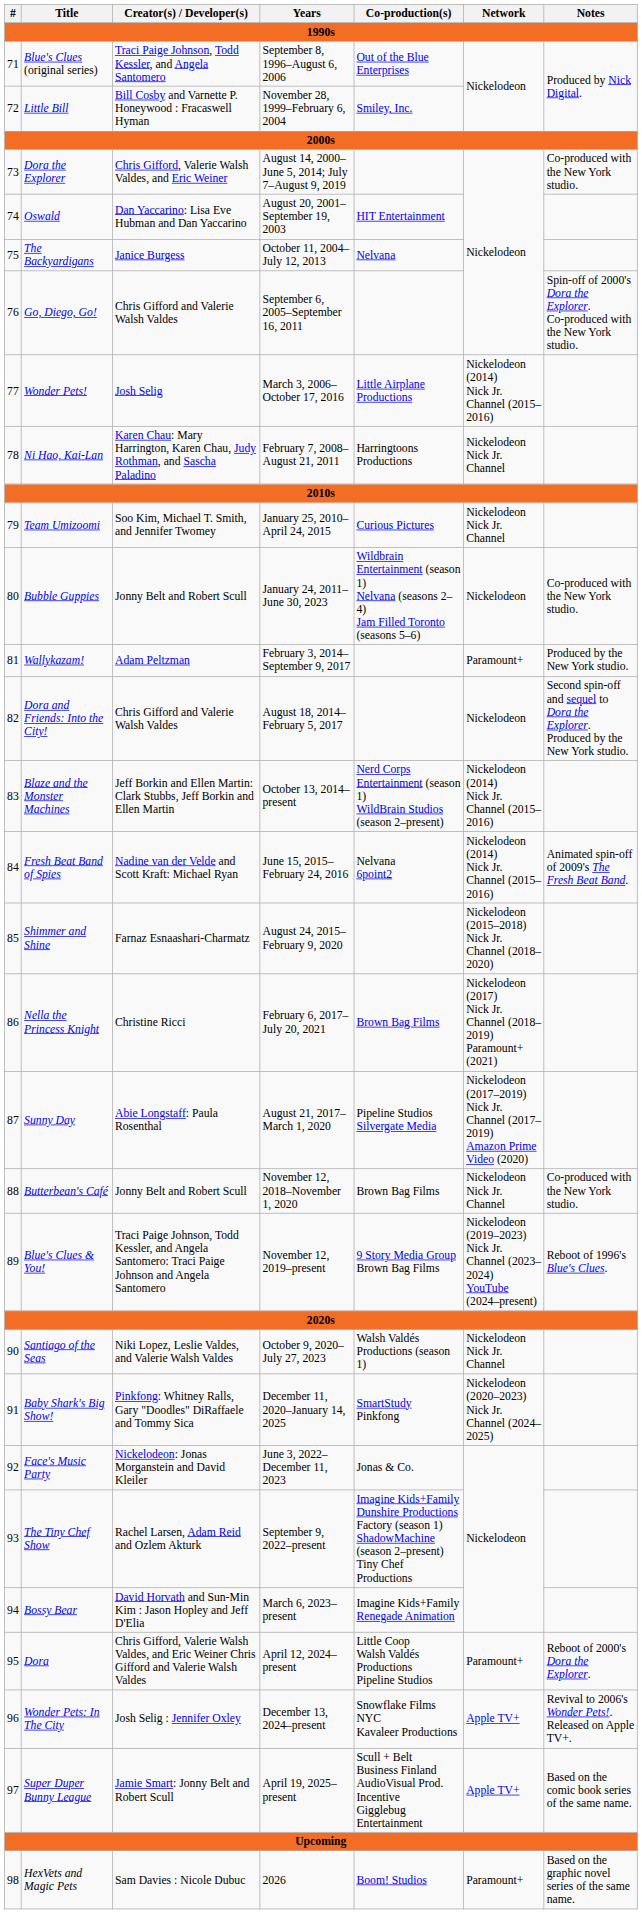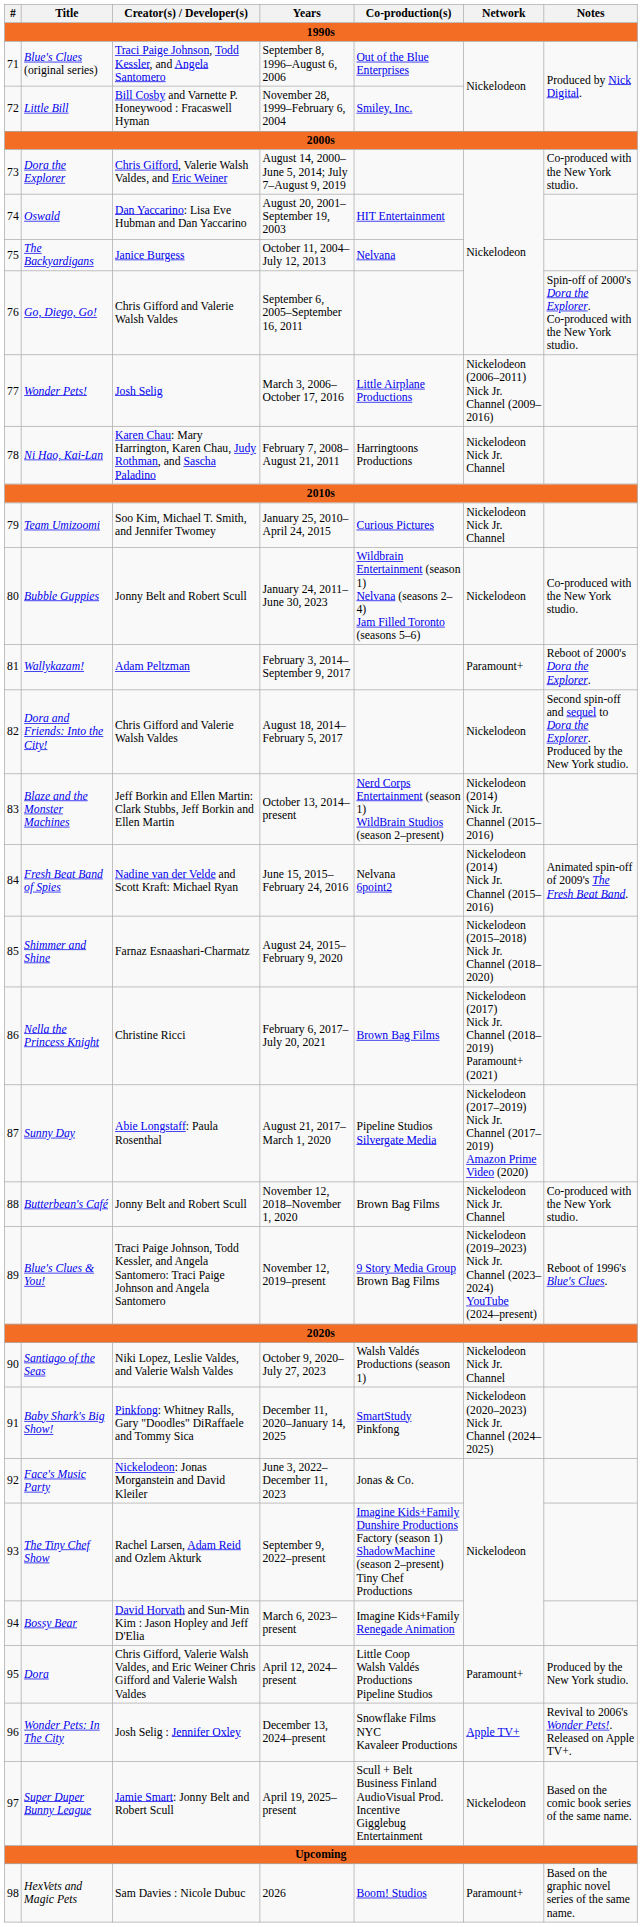 <table class="wikitable sortable">
 <tr>
 <th>#</th>
 <th>Title</th>
 <th>Creator(s) / Developer(s)</th>
 <th>Years</th>
 <th>Co-production(s)</th>
 <th>Network</th>
 <th>Notes</th>
 </tr>
 <tr>
 <th colspan="7" style="background:#f46d25;">1990s</th>
 </tr>
 <tr>
 <td>71</td>
 <td><em><a href='#'>Blue's Clues</a></em> (original series)</td>
 <td><a href='#'>Traci Paige Johnson</a>, <a href='#'>Todd Kessler</a>, and <a href='#'>Angela Santomero</a></td>
 <td>September 8, 1996–August 6, 2006</td>
 <td><a href='#'>Out of the Blue Enterprises</a> </td>
 <td rowspan="2">Nickelodeon</td>
 <td rowspan="2">Produced by <a href='#'>Nick Digital</a>.</td>
 </tr>
 <tr>
 <td>72</td>
 <td><em><a href='#'>Little Bill</a></em></td>
 <td><a href='#'>Bill Cosby</a> and Varnette P. Honeywood : Fracaswell Hyman</td>
 <td>November 28, 1999–February 6, 2004</td>
 <td><a href='#'>Smiley, Inc.</a> </td>
 </tr>
 <tr>
 <th colspan="7" style="background:#f46d25;">2000s</th>
 </tr>
 <tr>
 <td>73</td>
 <td><em><a href='#'>Dora the Explorer</a></em></td>
 <td><a href='#'>Chris Gifford</a>, Valerie Walsh Valdes, and <a href='#'>Eric Weiner</a></td>
 <td>August 14, 2000–June 5, 2014; July 7–August 9, 2019</td>
 <td></td>
 <td rowspan="4">Nickelodeon</td>
 <td>Co-produced with the New York studio.</td>
 </tr>
 <tr>
 <td>74</td>
 <td><em><a href='#'>Oswald</a></em></td>
 <td><a href='#'>Dan Yaccarino</a>: Lisa Eve Hubman and Dan Yaccarino</td>
 <td>August 20, 2001–September 19, 2003</td>
 <td><a href='#'>HIT Entertainment</a></td>
 <td></td>
 </tr>
 <tr>
 <td>75</td>
 <td><em><a href='#'>The Backyardigans</a></em></td>
 <td><a href='#'>Janice Burgess</a></td>
 <td>October 11, 2004–July 12, 2013</td>
 <td><a href='#'>Nelvana</a></td>
 <td></td>
 </tr>
 <tr>
 <td>76</td>
 <td><em><a href='#'>Go, Diego, Go!</a></em></td>
 <td>Chris Gifford and Valerie Walsh Valdes</td>
 <td>September 6, 2005–September 16, 2011</td>
 <td></td>
 <td>Spin-off of 2000's <em><a href='#'>Dora the Explorer</a></em>.<br>Co-produced with the New York studio.</td>
 </tr>
 <tr>
 <td>77</td>
 <td><em><a href='#'>Wonder Pets!</a></em></td>
 <td><a href='#'>Josh Selig</a></td>
 <td>March 3, 2006–October 17, 2016</td>
 <td><a href='#'>Little Airplane Productions</a></td>
-<td>Nickelodeon (2014)<br>Nick Jr. Channel (2015–2016)</td>
+<td>Nickelodeon (2006–2011)<br>Nick Jr. Channel (2009–2016)</td>
 <td></td>
 </tr>
 <tr>
 <td>78</td>
 <td><em><a href='#'>Ni Hao, Kai-Lan</a></em></td>
 <td><a href='#'>Karen Chau</a>: Mary Harrington, Karen Chau, <a href='#'>Judy Rothman</a>, and <a href='#'>Sascha Paladino</a></td>
 <td>February 7, 2008–August 21, 2011</td>
 <td>Harringtoons Productions</td>
 <td>Nickelodeon<br>Nick Jr. Channel</td>
 <td></td>
 </tr>
 <tr>
 <th colspan="7" style="background:#f46d25;">2010s</th>
 </tr>
 <tr>
 <td>79</td>
 <td><em><a href='#'>Team Umizoomi</a></em></td>
 <td>Soo Kim, Michael T. Smith, and Jennifer Twomey</td>
 <td>January 25, 2010–April 24, 2015</td>
 <td><a href='#'>Curious Pictures</a></td>
 <td>Nickelodeon<br>Nick Jr. Channel</td>
 <td></td>
 </tr>
 <tr>
 <td>80</td>
 <td><em><a href='#'>Bubble Guppies</a></em></td>
 <td>Jonny Belt and Robert Scull</td>
 <td>January 24, 2011–June 30, 2023</td>
 <td><a href='#'>Wildbrain Entertainment</a> (season 1)<br><a href='#'>Nelvana</a> (seasons 2–4)<br><a href='#'>Jam Filled Toronto</a> (seasons 5–6)</td>
 <td>Nickelodeon</td>
 <td>Co-produced with the New York studio.</td>
 </tr>
 <tr>
 <td>81</td>
 <td><em><a href='#'>Wallykazam!</a></em></td>
 <td><a href='#'>Adam Peltzman</a></td>
 <td>February 3, 2014–September 9, 2017</td>
 <td></td>
 <td>Paramount+</td>
-<td>Produced by the New York studio.</td>
+<td>Reboot of 2000's <em><a href='#'>Dora the Explorer</a></em>.</td>
 </tr>
 <tr>
 <td>82</td>
 <td><em><a href='#'>Dora and Friends: Into the City!</a></em></td>
 <td>Chris Gifford and Valerie Walsh Valdes</td>
 <td>August 18, 2014–February 5, 2017</td>
 <td></td>
 <td>Nickelodeon</td>
 <td>Second spin-off and <a href='#'>sequel</a> to <em><a href='#'>Dora the Explorer</a></em>.<br>Produced by the New York studio.</td>
 </tr>
 <tr>
 <td>83</td>
 <td><em><a href='#'>Blaze and the Monster Machines</a></em></td>
 <td>Jeff Borkin and Ellen Martin: Clark Stubbs, Jeff Borkin and Ellen Martin</td>
 <td>October 13, 2014–present</td>
 <td><a href='#'>Nerd Corps Entertainment</a> (season 1)<br><a href='#'>WildBrain Studios</a> (season 2–present)</td>
 <td>Nickelodeon (2014)<br>Nick Jr. Channel (2015–2016)</td>
 <td></td>
 </tr>
 <tr>
 <td>84</td>
 <td><em><a href='#'>Fresh Beat Band of Spies</a></em></td>
 <td><a href='#'>Nadine van der Velde</a> and Scott Kraft: Michael Ryan</td>
 <td>June 15, 2015–February 24, 2016</td>
 <td>Nelvana<br><a href='#'>6point2</a></td>
 <td>Nickelodeon (2014)<br>Nick Jr. Channel (2015–2016)</td>
 <td>Animated spin-off of 2009's <em><a href='#'>The Fresh Beat Band</a></em>.</td>
 </tr>
 <tr>
 <td>85</td>
 <td><em><a href='#'>Shimmer and Shine</a></em></td>
 <td>Farnaz Esnaashari-Charmatz</td>
 <td>August 24, 2015–February 9, 2020</td>
 <td></td>
 <td>Nickelodeon (2015–2018)<br>Nick Jr. Channel (2018–2020)</td>
 <td></td>
 </tr>
 <tr>
 <td>86</td>
 <td><em><a href='#'>Nella the Princess Knight</a></em></td>
 <td>Christine Ricci</td>
 <td>February 6, 2017–July 20, 2021</td>
 <td><a href='#'>Brown Bag Films</a></td>
 <td>Nickelodeon (2017)<br>Nick Jr. Channel (2018–2019)<br>Paramount+ (2021)</td>
 <td></td>
 </tr>
 <tr>
 <td>87</td>
 <td><em><a href='#'>Sunny Day</a></em></td>
 <td><a href='#'>Abie Longstaff</a>: Paula Rosenthal</td>
 <td>August 21, 2017–March 1, 2020</td>
 <td>Pipeline Studios<br><a href='#'>Silvergate Media</a></td>
 <td>Nickelodeon (2017–2019)<br>Nick Jr. Channel (2017–2019)<br><a href='#'>Amazon Prime Video</a> (2020)</td>
 <td></td>
 </tr>
 <tr>
 <td>88</td>
 <td><em><a href='#'>Butterbean's Café</a></em></td>
 <td>Jonny Belt and Robert Scull</td>
 <td>November 12, 2018–November 1, 2020</td>
 <td>Brown Bag Films</td>
 <td>Nickelodeon<br>Nick Jr. Channel</td>
 <td>Co-produced with the New York studio.</td>
 </tr>
 <tr>
 <td>89</td>
 <td><em><a href='#'>Blue's Clues & You!</a></em></td>
 <td>Traci Paige Johnson, Todd Kessler, and Angela Santomero: Traci Paige Johnson and Angela Santomero</td>
 <td>November 12, 2019–present</td>
 <td><a href='#'>9 Story Media Group</a><br>Brown Bag Films</td>
 <td>Nickelodeon (2019–2023)<br>Nick Jr. Channel (2023–2024)<br><a href='#'>YouTube</a> (2024–present)</td>
 <td>Reboot of 1996's <em><a href='#'>Blue's Clues</a></em>.</td>
 </tr>
 <tr>
 <th colspan="7" style="background:#f46d25;">2020s</th>
 </tr>
 <tr>
 <td>90</td>
 <td><em><a href='#'>Santiago of the Seas</a></em></td>
 <td>Niki Lopez, Leslie Valdes, and Valerie Walsh Valdes</td>
 <td>October 9, 2020–July 27, 2023</td>
 <td>Walsh Valdés Productions (season 1)</td>
 <td>Nickelodeon<br>Nick Jr. Channel</td>
 <td></td>
 </tr>
 <tr>
 <td>91</td>
 <td><em><a href='#'>Baby Shark's Big Show!</a></em></td>
 <td><a href='#'>Pinkfong</a>: Whitney Ralls, Gary "Doodles" DiRaffaele and Tommy Sica</td>
 <td>December 11, 2020–January 14, 2025</td>
 <td><a href='#'>SmartStudy</a><br>Pinkfong</td>
 <td>Nickelodeon (2020–2023)<br>Nick Jr. Channel (2024–2025)</td>
 <td></td>
 </tr>
 <tr>
 <td>92</td>
 <td><em><a href='#'>Face's Music Party</a></em></td>
 <td><a href='#'>Nickelodeon</a>: Jonas Morganstein and David Kleiler</td>
 <td>June 3, 2022–December 11, 2023</td>
 <td>Jonas & Co.</td>
 <td rowspan="3">Nickelodeon</td>
 <td></td>
 </tr>
 <tr>
 <td>93</td>
 <td><em><a href='#'>The Tiny Chef Show</a></em></td>
 <td>Rachel Larsen, <a href='#'>Adam Reid</a> and Ozlem Akturk</td>
 <td>September 9, 2022–present</td>
 <td><a href='#'>Imagine Kids+Family</a><br><a href='#'>Dunshire Productions</a><br>Factory (season 1)<br><a href='#'>ShadowMachine</a> (season 2–present)<br>Tiny Chef Productions</td>
 <td></td>
 </tr>
 <tr>
 <td>94</td>
 <td><em><a href='#'>Bossy Bear</a></em></td>
 <td><a href='#'>David Horvath</a> and Sun-Min Kim : Jason Hopley and Jeff D'Elia</td>
 <td>March 6, 2023–present</td>
 <td>Imagine Kids+Family<br><a href='#'>Renegade Animation</a></td>
 <td></td>
 </tr>
 <tr>
 <td>95</td>
 <td><em><a href='#'>Dora</a></em></td>
 <td>Chris Gifford, Valerie Walsh Valdes, and Eric Weiner  Chris Gifford and Valerie Walsh Valdes</td>
 <td>April 12, 2024–present</td>
 <td>Little Coop<br>Walsh Valdés Productions<br>Pipeline Studios</td>
 <td>Paramount+</td>
-<td>Reboot of 2000's <em><a href='#'>Dora the Explorer</a></em>.</td>
+<td>Produced by the New York studio.</td>
 </tr>
 <tr>
 <td>96</td>
 <td><em><a href='#'>Wonder Pets: In The City</a></em></td>
 <td>Josh Selig : <a href='#'>Jennifer Oxley</a></td>
 <td>December 13, 2024–present</td>
 <td>Snowflake Films NYC<br>Kavaleer Productions</td>
 <td><a href='#'>Apple TV+</a></td>
 <td>Revival to 2006's <em><a href='#'>Wonder Pets!</a></em>. Released on Apple TV+.</td>
 </tr>
 <tr>
 <td>97</td>
 <td><em><a href='#'>Super Duper Bunny League</a></em></td>
 <td><a href='#'>Jamie Smart</a>: Jonny Belt and Robert Scull</td>
 <td>April 19, 2025–present</td>
 <td>Scull + Belt<br>Business Finland AudioVisual Prod. Incentive<br>Gigglebug Entertainment</td>
-<td><a href='#'>Apple TV+</a></td>
+<td>Nickelodeon</td>
 <td>Based on the comic book series of the same name.</td>
 </tr>
 <tr>
 <th colspan="7" style="background:#f46d25;">Upcoming</th>
 </tr>
 <tr>
 <td>98</td>
 <td><em>HexVets and Magic Pets</em></td>
 <td>Sam Davies : Nicole Dubuc</td>
 <td>2026</td>
 <td><a href='#'>Boom! Studios</a></td>
 <td>Paramount+</td>
 <td>Based on the graphic novel series of the same name.</td>
 </tr>
 </table>
